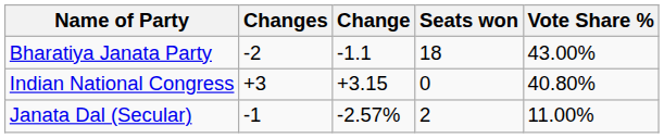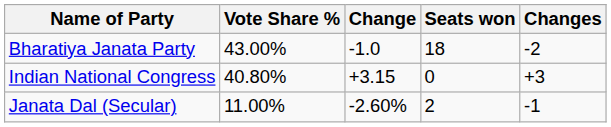 <table class="wikitable sortable">
 <tr>
 <th>Name of Party</th>
-<th>Changes</th>
+<th>Vote Share %</th>
 <th>Change</th>
 <th>Seats won</th>
-<th>Vote Share %</th>
+<th>Changes</th>
 </tr>
 <tr>
 <td><a href='#'>Bharatiya Janata Party</a></td>
+<td>43.00%</td>
+<td>-1.0</td>
+<td>18</td>
 <td>-2</td>
-<td>-1.1</td>
-<td>18</td>
-<td>43.00%</td>
 </tr>
 <tr>
 <td><a href='#'>Indian National Congress</a></td>
-<td>+3</td>
+<td>40.80%</td>
 <td>+3.15</td>
 <td>0</td>
-<td>40.80%</td>
+<td>+3</td>
 </tr>
 <tr>
 <td><a href='#'>Janata Dal (Secular)</a></td>
+<td>11.00%</td>
+<td>-2.60%</td>
+<td>2</td>
 <td>-1</td>
-<td>-2.57%</td>
-<td>2</td>
-<td>11.00%</td>
 </tr>
 </table>
